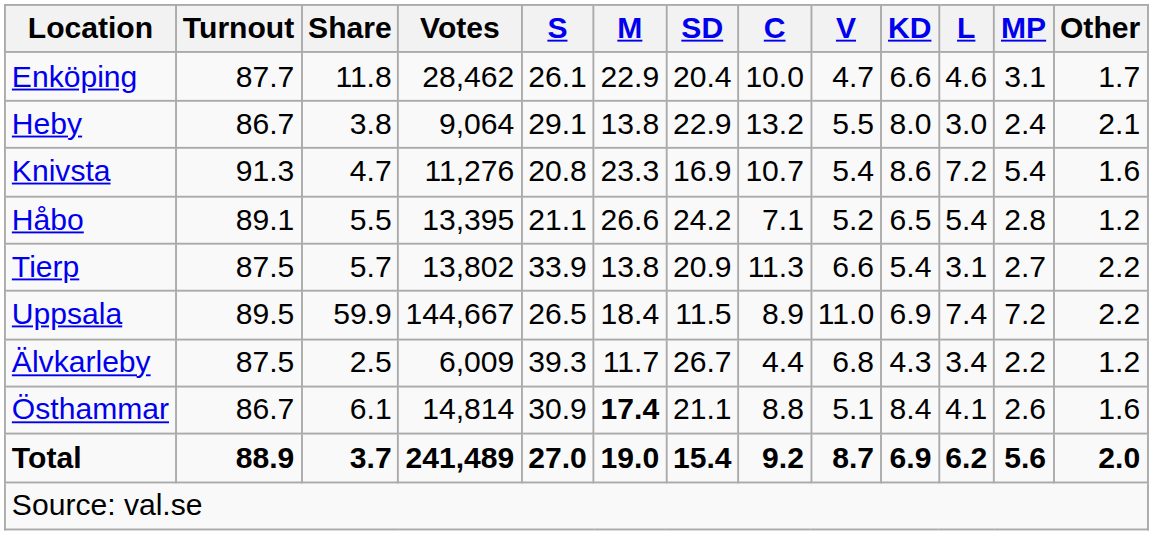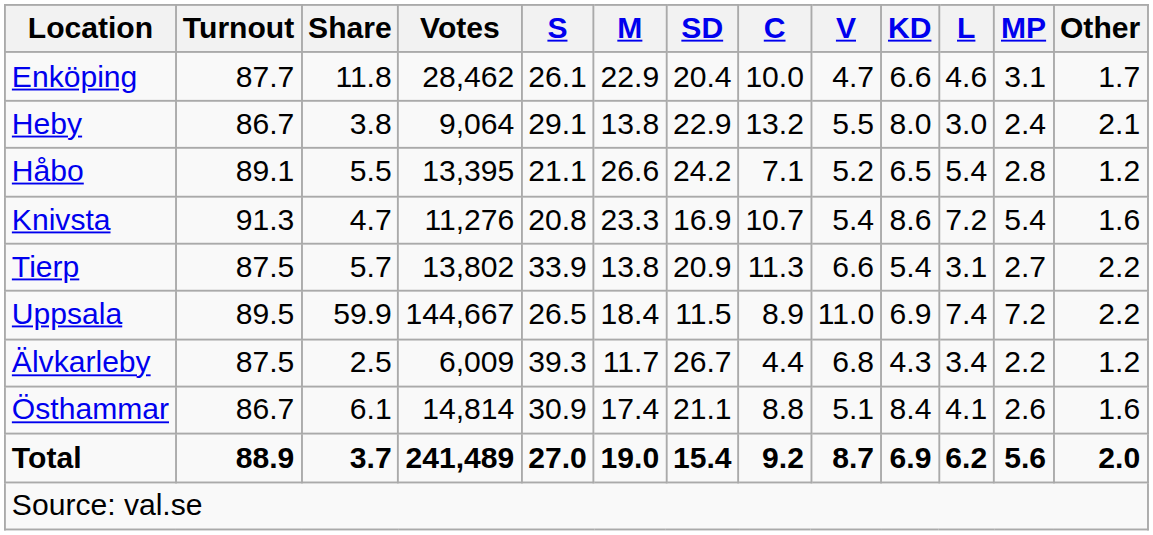 <table class="wikitable sortable" style=text-align:right>
 <tr>
 <th>Location</th>
 <th>Turnout</th>
 <th>Share</th>
 <th>Votes</th>
 <th><a href='#'>S</a></th>
 <th><a href='#'>M</a></th>
 <th><a href='#'>SD</a></th>
 <th><a href='#'>C</a></th>
 <th><a href='#'>V</a></th>
 <th><a href='#'>KD</a></th>
 <th><a href='#'>L</a></th>
 <th><a href='#'>MP</a></th>
 <th>Other</th>
 </tr>
 <tr>
 <td align=left><a href='#'>Enköping</a></td>
 <td>87.7</td>
 <td>11.8</td>
 <td>28,462</td>
 <td>26.1</td>
 <td>22.9</td>
 <td>20.4</td>
 <td>10.0</td>
 <td>4.7</td>
 <td>6.6</td>
 <td>4.6</td>
 <td>3.1</td>
 <td>1.7</td>
 </tr>
 <tr>
 <td align=left><a href='#'>Heby</a></td>
 <td>86.7</td>
 <td>3.8</td>
 <td>9,064</td>
 <td>29.1</td>
 <td>13.8</td>
 <td>22.9</td>
 <td>13.2</td>
 <td>5.5</td>
 <td>8.0</td>
 <td>3.0</td>
 <td>2.4</td>
 <td>2.1</td>
 </tr>
 <tr>
+<td align=left><a href='#'>Håbo</a></td>
+<td>89.1</td>
+<td>5.5</td>
+<td>13,395</td>
+<td>21.1</td>
+<td>26.6</td>
+<td>24.2</td>
+<td>7.1</td>
+<td>5.2</td>
+<td>6.5</td>
+<td>5.4</td>
+<td>2.8</td>
+<td>1.2</td>
+</tr>
+<tr>
 <td align=left><a href='#'>Knivsta</a></td>
 <td>91.3</td>
 <td>4.7</td>
 <td>11,276</td>
 <td>20.8</td>
 <td>23.3</td>
 <td>16.9</td>
 <td>10.7</td>
 <td>5.4</td>
 <td>8.6</td>
 <td>7.2</td>
 <td>5.4</td>
 <td>1.6</td>
-</tr>
-<tr>
-<td align=left><a href='#'>Håbo</a></td>
-<td>89.1</td>
-<td>5.5</td>
-<td>13,395</td>
-<td>21.1</td>
-<td>26.6</td>
-<td>24.2</td>
-<td>7.1</td>
-<td>5.2</td>
-<td>6.5</td>
-<td>5.4</td>
-<td>2.8</td>
-<td>1.2</td>
 </tr>
 <tr>
 <td align=left><a href='#'>Tierp</a></td>
 <td>87.5</td>
 <td>5.7</td>
 <td>13,802</td>
 <td>33.9</td>
 <td>13.8</td>
 <td>20.9</td>
 <td>11.3</td>
 <td>6.6</td>
 <td>5.4</td>
 <td>3.1</td>
 <td>2.7</td>
 <td>2.2</td>
 </tr>
 <tr>
 <td align=left><a href='#'>Uppsala</a></td>
 <td>89.5</td>
 <td>59.9</td>
 <td>144,667</td>
 <td>26.5</td>
 <td>18.4</td>
 <td>11.5</td>
 <td>8.9</td>
 <td>11.0</td>
 <td>6.9</td>
 <td>7.4</td>
 <td>7.2</td>
 <td>2.2</td>
 </tr>
 <tr>
 <td align=left><a href='#'>Älvkarleby</a></td>
 <td>87.5</td>
 <td>2.5</td>
 <td>6,009</td>
 <td>39.3</td>
 <td>11.7</td>
 <td>26.7</td>
 <td>4.4</td>
 <td>6.8</td>
 <td>4.3</td>
 <td>3.4</td>
 <td>2.2</td>
 <td>1.2</td>
 </tr>
 <tr>
 <td align=left><a href='#'>Östhammar</a></td>
 <td>86.7</td>
 <td>6.1</td>
 <td>14,814</td>
 <td>30.9</td>
-<td><strong>17.4</strong></td>
+<td>17.4</td>
 <td>21.1</td>
 <td>8.8</td>
 <td>5.1</td>
 <td>8.4</td>
 <td>4.1</td>
 <td>2.6</td>
 <td>1.6</td>
 </tr>
 <tr>
 <td align=left><strong>Total</strong></td>
 <td><strong>88.9</strong></td>
 <td><strong>3.7</strong></td>
 <td><strong>241,489</strong></td>
 <td><strong>27.0</strong></td>
 <td><strong>19.0</strong></td>
 <td><strong>15.4</strong></td>
 <td><strong>9.2</strong></td>
 <td><strong>8.7</strong></td>
 <td><strong>6.9</strong></td>
 <td><strong>6.2</strong></td>
 <td><strong>5.6</strong></td>
 <td><strong>2.0</strong></td>
 </tr>
 <tr>
 <td align=left colspan=13>Source: val.se</td>
 </tr>
 </table>
